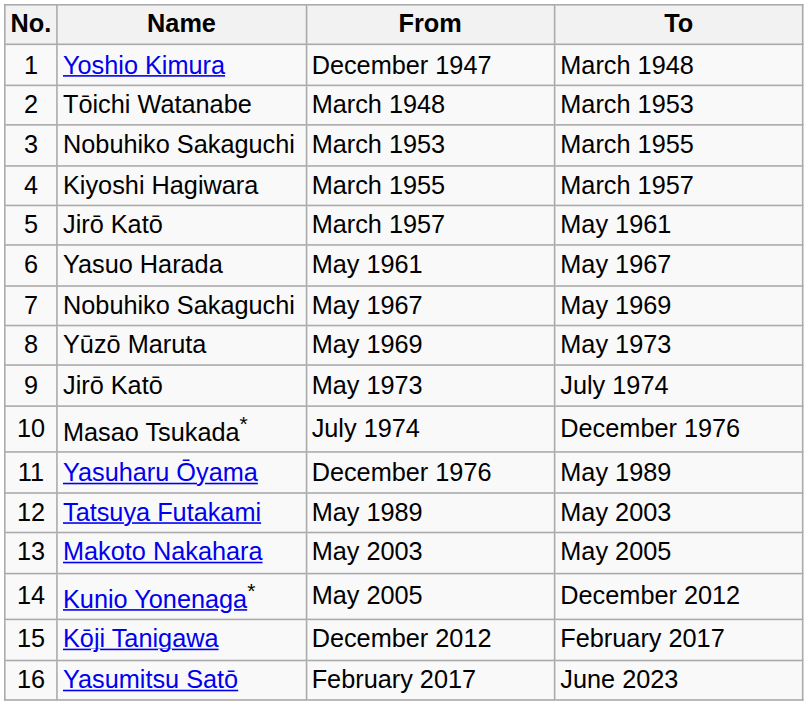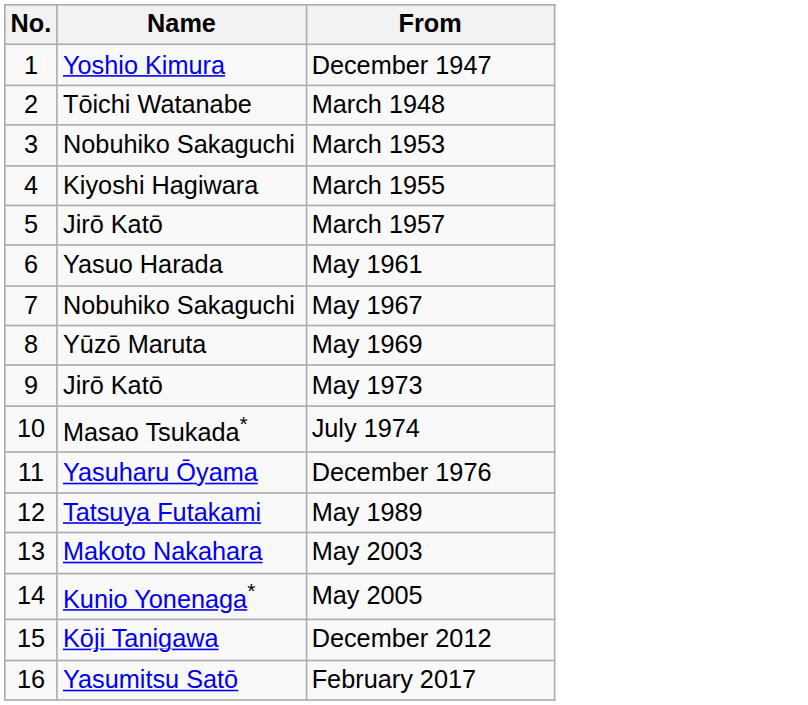 <table class="wikitable">
 <tr>
 <th>No.</th>
 <th width="150">Name</th>
 <th width="150">From</th>
-<th width="150">To</th>
 </tr>
 <tr>
 <td align="center">1</td>
 <td><a href='#'>Yoshio Kimura</a></td>
 <td>December 1947</td>
-<td>March 1948</td>
 </tr>
 <tr>
 <td align="center">2</td>
 <td>Tōichi Watanabe</td>
 <td>March 1948</td>
-<td>March 1953</td>
 </tr>
 <tr>
 <td align="center">3</td>
 <td>Nobuhiko Sakaguchi</td>
 <td>March 1953</td>
-<td>March 1955</td>
 </tr>
 <tr>
 <td align="center">4</td>
 <td>Kiyoshi Hagiwara</td>
 <td>March 1955</td>
-<td>March 1957</td>
 </tr>
 <tr>
 <td align="center">5</td>
 <td>Jirō Katō</td>
 <td>March 1957</td>
-<td>May 1961</td>
 </tr>
 <tr>
 <td align="center">6</td>
 <td>Yasuo Harada</td>
 <td>May 1961</td>
-<td>May 1967</td>
 </tr>
 <tr>
 <td align="center">7</td>
 <td>Nobuhiko Sakaguchi</td>
 <td>May 1967</td>
-<td>May 1969</td>
 </tr>
 <tr>
 <td align="center">8</td>
 <td>Yūzō Maruta</td>
 <td>May 1969</td>
-<td>May 1973</td>
 </tr>
 <tr>
 <td align="center">9</td>
 <td>Jirō Katō</td>
 <td>May 1973</td>
-<td>July 1974</td>
 </tr>
 <tr>
 <td align="center">10</td>
 <td>Masao Tsukada<sup>*</sup></td>
 <td>July 1974</td>
-<td>December 1976</td>
 </tr>
 <tr>
 <td align="center">11</td>
 <td><a href='#'>Yasuharu Ōyama</a></td>
 <td>December 1976</td>
-<td>May 1989</td>
 </tr>
 <tr>
 <td align="center">12</td>
 <td><a href='#'>Tatsuya Futakami</a></td>
 <td>May 1989</td>
-<td>May 2003</td>
 </tr>
 <tr>
 <td align="center">13</td>
 <td><a href='#'>Makoto Nakahara</a></td>
 <td>May 2003</td>
-<td>May 2005</td>
 </tr>
 <tr>
 <td align="center">14</td>
 <td><a href='#'>Kunio Yonenaga</a><sup>*</sup></td>
 <td>May 2005</td>
-<td>December 2012</td>
 </tr>
 <tr>
 <td align="center">15</td>
 <td><a href='#'>Kōji Tanigawa</a></td>
 <td>December 2012</td>
-<td>February 2017</td>
 </tr>
 <tr>
 <td align="center">16</td>
 <td><a href='#'>Yasumitsu Satō</a></td>
 <td>February 2017</td>
-<td>June 2023</td>
 </tr>
 </table>
